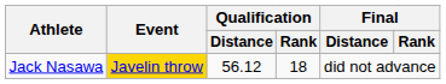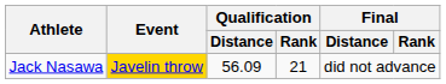 <table class="wikitable" style="font-size:90%">
 <tr>
 <th rowspan=2>Athlete</th>
 <th rowspan=2>Event</th>
 <th colspan=2>Qualification</th>
 <th colspan=2>Final</th>
 </tr>
 <tr style="font-size:95%">
 <th>Distance</th>
 <th>Rank</th>
 <th>Distance</th>
 <th>Rank</th>
 </tr>
 <tr align=center>
 <td align=left><a href='#'>Jack Nasawa</a></td>
 <td align=left style="background: gold;"><a href='#'>Javelin throw</a></td>
-<td>56.12</td>
-<td>18</td>
+<td>56.09</td>
+<td>21</td>
 <td colspan=2>did not advance</td>
 </tr>
 </table>
